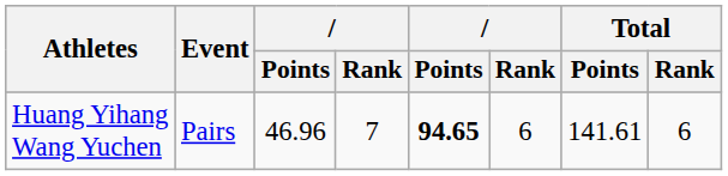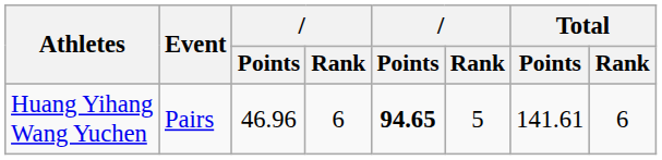 <table class="wikitable" style="font-size:90%">
 <tr>
 <th rowspan="2">Athletes</th>
 <th rowspan="2">Event</th>
 <th colspan="2">/</th>
 <th colspan="2">/</th>
 <th colspan="2">Total</th>
 </tr>
 <tr style="font-size:95%">
 <th>Points</th>
 <th>Rank</th>
 <th>Points</th>
 <th>Rank</th>
 <th>Points</th>
 <th>Rank</th>
 </tr>
 <tr align=center>
 <td align=left><a href='#'>Huang Yihang</a><br><a href='#'>Wang Yuchen</a></td>
 <td align=left><a href='#'>Pairs</a></td>
 <td>46.96</td>
-<td>7</td>
+<td>6</td>
 <td><strong>94.65</strong></td>
-<td>6</td>
+<td>5</td>
 <td>141.61</td>
 <td>6</td>
 </tr>
 </table>
